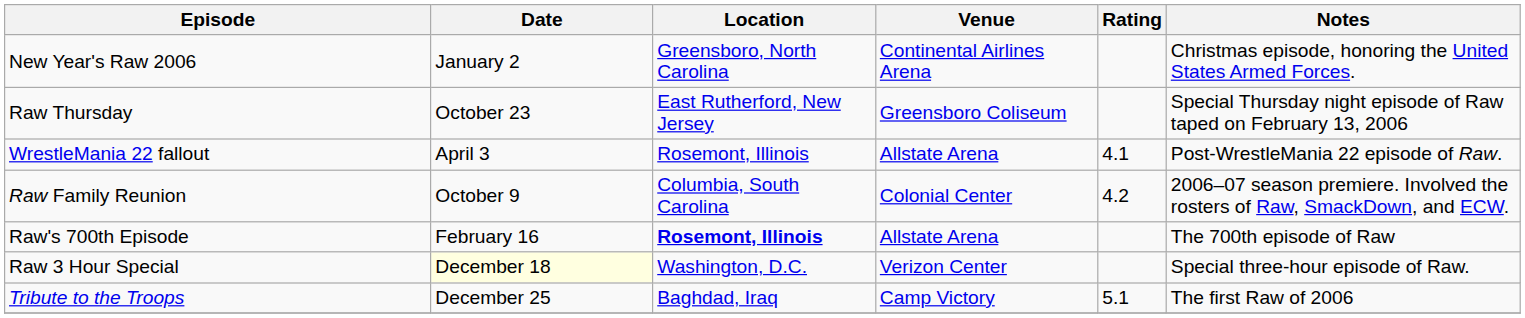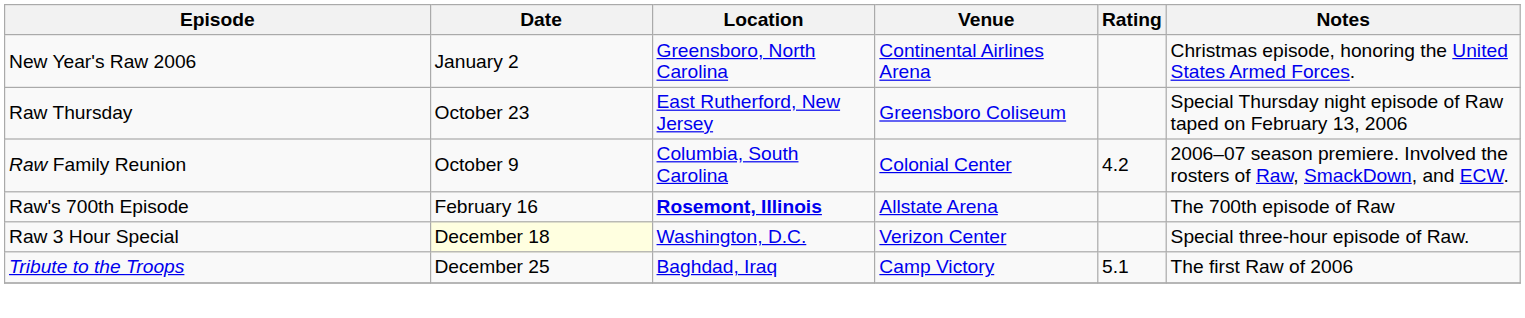 <table class="wikitable plainrowheaders sortable" style="width:100%;">
 <tr>
 <th style="width:29%;">Episode</th>
 <th style="width:15%;">Date</th>
 <th style="width:15%;">Location</th>
 <th style="width:15%;">Venue</th>
 <th style="width:2%;">Rating</th>
 <th style="width:99%;">Notes</th>
 </tr>
 <tr>
 <td>New Year's Raw 2006</td>
 <td>January 2</td>
 <td><a href='#'>Greensboro, North Carolina</a></td>
 <td><a href='#'>Continental Airlines Arena</a></td>
 <td></td>
 <td>Christmas episode, honoring the <a href='#'>United States Armed Forces</a>.</td>
 </tr>
 <tr>
 <td>Raw Thursday</td>
 <td>October 23</td>
 <td><a href='#'>East Rutherford, New Jersey</a></td>
 <td><a href='#'>Greensboro Coliseum</a></td>
 <td></td>
 <td>Special Thursday night episode of Raw taped on February 13, 2006</td>
-</tr>
-<tr>
-<td><a href='#'>WrestleMania 22</a> fallout</td>
-<td>April 3</td>
-<td><a href='#'>Rosemont, Illinois</a></td>
-<td><a href='#'>Allstate Arena</a></td>
-<td>4.1</td>
-<td>Post-WrestleMania 22 episode of <em>Raw</em>.</td>
 </tr>
 <tr>
 <td><em>Raw</em> Family Reunion</td>
 <td>October 9</td>
 <td><a href='#'>Columbia, South Carolina</a></td>
 <td><a href='#'>Colonial Center</a></td>
 <td>4.2</td>
 <td>2006–07 season premiere. Involved the rosters of <a href='#'>Raw</a>, <a href='#'>SmackDown</a>, and <a href='#'>ECW</a>.</td>
 </tr>
 <tr>
 <td>Raw's 700th Episode</td>
 <td>February 16</td>
 <td><strong><a href='#'>Rosemont, Illinois</a></strong></td>
 <td><a href='#'>Allstate Arena</a></td>
 <td></td>
 <td>The 700th episode of Raw</td>
 </tr>
 <tr>
 <td>Raw 3 Hour Special</td>
 <td style="background: lightyellow;">December 18</td>
 <td><a href='#'>Washington, D.C.</a></td>
 <td><a href='#'>Verizon Center</a></td>
 <td></td>
 <td>Special three-hour episode of Raw.</td>
 </tr>
 <tr>
 <td><em><a href='#'>Tribute to the Troops</a></em></td>
 <td>December 25</td>
 <td><a href='#'>Baghdad, Iraq</a></td>
 <td><a href='#'>Camp Victory</a></td>
 <td>5.1</td>
 <td>The first Raw of 2006</td>
 </tr>
 <tr>
 </tr>
 </table>
